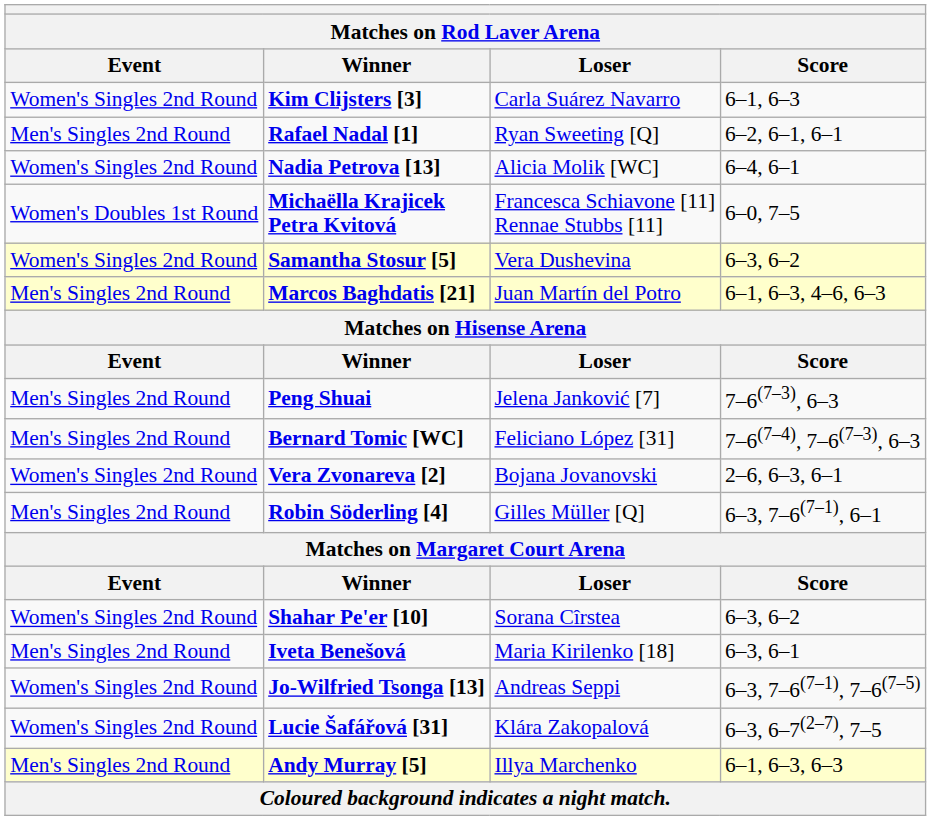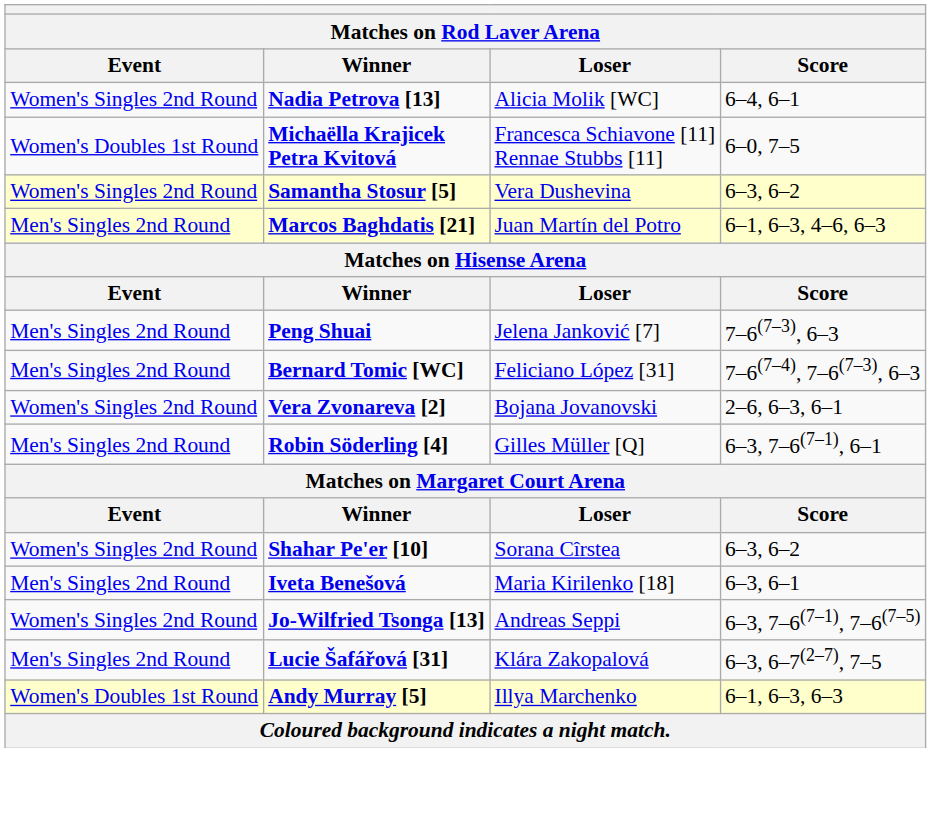 <table class="wikitable collapsible" style="margin:1em auto;">
 <tr>
 <th colspan=4></th>
 </tr>
 <tr>
 <th colspan=4><strong>Matches on <a href='#'>Rod Laver Arena</a></strong></th>
 </tr>
 <tr>
 <th>Event</th>
 <th>Winner</th>
 <th>Loser</th>
 <th>Score</th>
-</tr>
-<tr align=left>
-<td><a href='#'>Women's Singles 2nd Round</a></td>
-<td> <strong><a href='#'>Kim Clijsters</a> [3]</strong></td>
-<td> <a href='#'>Carla Suárez Navarro</a></td>
-<td>6–1, 6–3</td>
-</tr>
-<tr align=left>
-<td><a href='#'>Men's Singles 2nd Round</a></td>
-<td> <strong><a href='#'>Rafael Nadal</a> [1]</strong></td>
-<td> <a href='#'>Ryan Sweeting</a> [Q]</td>
-<td>6–2, 6–1, 6–1</td>
 </tr>
 <tr align=left>
 <td><a href='#'>Women's Singles 2nd Round</a></td>
 <td> <strong><a href='#'>Nadia Petrova</a> [13]</strong></td>
 <td> <a href='#'>Alicia Molik</a> [WC]</td>
 <td>6–4, 6–1</td>
 </tr>
 <tr align=left>
 <td><a href='#'>Women's Doubles 1st Round</a></td>
 <td> <strong><a href='#'>Michaëlla Krajicek</a></strong> <br>  <strong><a href='#'>Petra Kvitová</a></strong></td>
 <td> <a href='#'>Francesca Schiavone</a> [11] <br>  <a href='#'>Rennae Stubbs</a> [11]</td>
 <td>6–0, 7–5</td>
 </tr>
 <tr style="text-align:left; background:#ffc;">
 <td><a href='#'>Women's Singles 2nd Round</a></td>
 <td> <strong><a href='#'>Samantha Stosur</a> [5]</strong></td>
 <td> <a href='#'>Vera Dushevina</a></td>
 <td>6–3, 6–2</td>
 </tr>
 <tr style="text-align:left; background:#ffc;">
 <td><a href='#'>Men's Singles 2nd Round</a></td>
 <td> <strong><a href='#'>Marcos Baghdatis</a> [21]</strong></td>
 <td> <a href='#'>Juan Martín del Potro</a></td>
 <td>6–1, 6–3, 4–6, 6–3</td>
 </tr>
 <tr>
 <th colspan=4><strong>Matches on <a href='#'>Hisense Arena</a></strong></th>
 </tr>
 <tr>
 <th>Event</th>
 <th>Winner</th>
 <th>Loser</th>
 <th>Score</th>
 </tr>
 <tr align=left>
 <td><a href='#'>Men's Singles 2nd Round</a></td>
 <td> <strong><a href='#'>Peng Shuai</a></strong></td>
 <td> <a href='#'>Jelena Janković</a> [7]</td>
 <td>7–6<sup>(7–3)</sup>, 6–3</td>
 </tr>
 <tr align=left>
 <td><a href='#'>Men's Singles 2nd Round</a></td>
 <td> <strong><a href='#'>Bernard Tomic</a> [WC]</strong></td>
 <td> <a href='#'>Feliciano López</a> [31]</td>
 <td>7–6<sup>(7–4)</sup>, 7–6<sup>(7–3)</sup>, 6–3</td>
 </tr>
 <tr align=left>
 <td><a href='#'>Women's Singles 2nd Round</a></td>
 <td> <strong><a href='#'>Vera Zvonareva</a> [2]</strong></td>
 <td> <a href='#'>Bojana Jovanovski</a></td>
 <td>2–6, 6–3, 6–1</td>
 </tr>
 <tr align=left>
 <td><a href='#'>Men's Singles 2nd Round</a></td>
 <td> <strong><a href='#'>Robin Söderling</a> [4]</strong></td>
 <td> <a href='#'>Gilles Müller</a> [Q]</td>
 <td>6–3, 7–6<sup>(7–1)</sup>, 6–1</td>
 </tr>
 <tr>
 <th colspan=4><strong>Matches on <a href='#'>Margaret Court Arena</a></strong></th>
 </tr>
 <tr>
 <th>Event</th>
 <th>Winner</th>
 <th>Loser</th>
 <th>Score</th>
 </tr>
 <tr align=left>
 <td><a href='#'>Women's Singles 2nd Round</a></td>
 <td> <strong><a href='#'>Shahar Pe'er</a> [10]</strong></td>
 <td> <a href='#'>Sorana Cîrstea</a></td>
 <td>6–3, 6–2</td>
 </tr>
 <tr align=left>
 <td><a href='#'>Men's Singles 2nd Round</a></td>
 <td> <strong><a href='#'>Iveta Benešová</a></strong></td>
 <td> <a href='#'>Maria Kirilenko</a> [18]</td>
 <td>6–3, 6–1</td>
 </tr>
 <tr align=left>
 <td><a href='#'>Women's Singles 2nd Round</a></td>
 <td> <strong><a href='#'>Jo-Wilfried Tsonga</a> [13]</strong></td>
 <td> <a href='#'>Andreas Seppi</a></td>
 <td>6–3, 7–6<sup>(7–1)</sup>, 7–6<sup>(7–5)</sup></td>
 </tr>
 <tr align=left>
-<td><a href='#'>Women's Singles 2nd Round</a></td>
+<td><a href='#'>Men's Singles 2nd Round</a></td>
 <td> <strong><a href='#'>Lucie Šafářová</a> [31]</strong></td>
 <td> <a href='#'>Klára Zakopalová</a></td>
 <td>6–3, 6–7<sup>(2–7)</sup>, 7–5</td>
 </tr>
 <tr style="text-align:left; background:#ffc;">
-<td><a href='#'>Men's Singles 2nd Round</a></td>
+<td><a href='#'>Women's Doubles 1st Round</a></td>
 <td> <strong><a href='#'>Andy Murray</a> [5]</strong></td>
 <td> <a href='#'>Illya Marchenko</a></td>
 <td>6–1, 6–3, 6–3</td>
 </tr>
 <tr>
 <th colspan=4><em>Coloured background indicates a night match.</em></th>
 </tr>
 </table>
